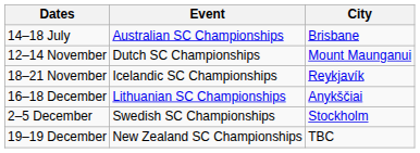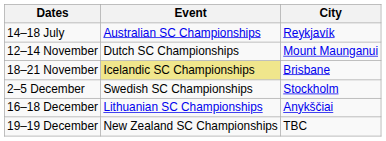 <table class="wikitable">
 <tr>
 <th>Dates</th>
 <th>Event</th>
 <th>City</th>
 </tr>
 <tr>
 <td>14–18 July</td>
 <td> <a href='#'>Australian SC Championships</a></td>
-<td><a href='#'>Brisbane</a></td>
+<td><a href='#'>Reykjavík</a></td>
 </tr>
 <tr>
 <td>12–14 November</td>
 <td> Dutch SC Championships</td>
 <td><a href='#'>Mount Maunganui</a></td>
 </tr>
 <tr>
 <td>18–21 November</td>
-<td> Icelandic SC Championships</td>
-<td><a href='#'>Reykjavík</a></td>
+<td style="background: khaki;"> Icelandic SC Championships</td>
+<td><a href='#'>Brisbane</a></td>
+</tr>
+<tr>
+<td>2–5 December</td>
+<td> Swedish SC Championships</td>
+<td><a href='#'>Stockholm</a></td>
 </tr>
 <tr>
 <td>16–18 December</td>
 <td> <a href='#'>Lithuanian SC Championships</a></td>
 <td><a href='#'>Anykščiai</a></td>
 </tr>
 <tr>
-<td>2–5 December</td>
-<td> Swedish SC Championships</td>
-<td><a href='#'>Stockholm</a></td>
-</tr>
-<tr>
 <td>19–19 December</td>
 <td> New Zealand SC Championships</td>
 <td>TBC</td>
 </tr>
 </table>
